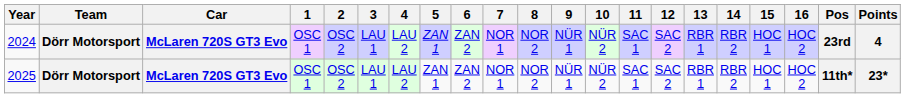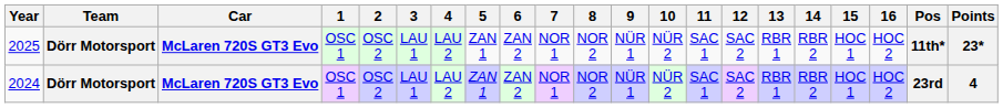 <table class="wikitable" style="text-align:center; font-size:85%">
 <tr>
 <th>Year</th>
 <th>Team</th>
 <th>Car</th>
 <th>1</th>
 <th>2</th>
 <th>3</th>
 <th>4</th>
 <th>5</th>
 <th>6</th>
 <th>7</th>
 <th>8</th>
 <th>9</th>
 <th>10</th>
 <th>11</th>
 <th>12</th>
 <th>13</th>
 <th>14</th>
 <th>15</th>
 <th>16</th>
 <th>Pos</th>
 <th>Points</th>
 </tr>
 <tr>
+<td><a href='#'>2025</a></td>
+<th>Dörr Motorsport</th>
+<th><a href='#'>McLaren 720S GT3 Evo</a></th>
+<td style="background:#DFFFDF;"><a href='#'>OSC<br>1</a><br></td>
+<td style="background:#DFFFDF;"><a href='#'>OSC<br>2</a><br></td>
+<td style="background:#DFFFDF;"><a href='#'>LAU<br>1</a><br></td>
+<td style="background:#DFFFDF;"><a href='#'>LAU<br>2</a><br></td>
+<td style="background:#;"><a href='#'>ZAN<br>1</a><br></td>
+<td style="background:#;"><a href='#'>ZAN<br>2</a><br></td>
+<td style="background:#;"><a href='#'>NOR<br>1</a><br></td>
+<td style="background:#;"><a href='#'>NOR<br>2</a><br></td>
+<td style="background:#;"><a href='#'>NÜR<br>1</a><br></td>
+<td style="background:#;"><a href='#'>NÜR<br>2</a><br></td>
+<td style="background:#;"><a href='#'>SAC<br>1</a><br></td>
+<td style="background:#;"><a href='#'>SAC<br>2</a><br></td>
+<td style="background:#;"><a href='#'>RBR<br>1</a><br></td>
+<td style="background:#;"><a href='#'>RBR<br>2</a><br></td>
+<td style="background:#;"><a href='#'>HOC<br>1</a><br></td>
+<td style="background:#;"><a href='#'>HOC<br>2</a><br></td>
+<th>11th*</th>
+<th>23*</th>
+</tr>
+<tr>
 <td><a href='#'>2024</a></td>
 <th nowrap>Dörr Motorsport</th>
 <th nowrap><a href='#'>McLaren 720S GT3 Evo</a></th>
 <td style="background:#EFCFFF;"><a href='#'>OSC<br>1</a><br></td>
 <td style="background:#CFCFFF;"><a href='#'>OSC<br>2</a><br></td>
 <td style="background:#CFCFFF;"><a href='#'>LAU<br>1</a><br></td>
 <td style="background:#DFFFDF;"><a href='#'>LAU<br>2</a><br></td>
 <td style="background:#CFCFFF;"><em><a href='#'>ZAN<br>1</a></em><br></td>
 <td style="background:#DFFFDF;"><a href='#'>ZAN<br>2</a><br></td>
 <td style="background:#EFCFFF;"><a href='#'>NOR<br>1</a><br></td>
 <td style="background:#CFCFFF;"><a href='#'>NOR<br>2</a><br></td>
 <td style="background:#CFCFFF;"><a href='#'>NÜR<br>1</a><br></td>
 <td style="background:#DFFFDF;"><a href='#'>NÜR<br>2</a><br></td>
 <td style="background:#CFCFFF;"><a href='#'>SAC<br>1</a><br></td>
 <td style="background:#EFCFFF;"><a href='#'>SAC<br>2</a><br></td>
 <td style="background:#CFCFFF;"><a href='#'>RBR<br>1</a><br></td>
 <td style="background:#CFCFFF;"><a href='#'>RBR<br>2</a><br></td>
 <td style="background:#CFCFFF;"><a href='#'>HOC<br>1</a><br></td>
 <td style="background:#CFCFFF;"><a href='#'>HOC<br>2</a><br></td>
 <th>23rd</th>
 <th>4</th>
 </tr>
-<tr>
-<td><a href='#'>2025</a></td>
-<th>Dörr Motorsport</th>
-<th><a href='#'>McLaren 720S GT3 Evo</a></th>
-<td style="background:#DFFFDF;"><a href='#'>OSC<br>1</a><br></td>
-<td style="background:#DFFFDF;"><a href='#'>OSC<br>2</a><br></td>
-<td style="background:#DFFFDF;"><a href='#'>LAU<br>1</a><br></td>
-<td style="background:#DFFFDF;"><a href='#'>LAU<br>2</a><br></td>
-<td style="background:#;"><a href='#'>ZAN<br>1</a><br></td>
-<td style="background:#;"><a href='#'>ZAN<br>2</a><br></td>
-<td style="background:#;"><a href='#'>NOR<br>1</a><br></td>
-<td style="background:#;"><a href='#'>NOR<br>2</a><br></td>
-<td style="background:#;"><a href='#'>NÜR<br>1</a><br></td>
-<td style="background:#;"><a href='#'>NÜR<br>2</a><br></td>
-<td style="background:#;"><a href='#'>SAC<br>1</a><br></td>
-<td style="background:#;"><a href='#'>SAC<br>2</a><br></td>
-<td style="background:#;"><a href='#'>RBR<br>1</a><br></td>
-<td style="background:#;"><a href='#'>RBR<br>2</a><br></td>
-<td style="background:#;"><a href='#'>HOC<br>1</a><br></td>
-<td style="background:#;"><a href='#'>HOC<br>2</a><br></td>
-<th>11th*</th>
-<th>23*</th>
-</tr>
 </table>
